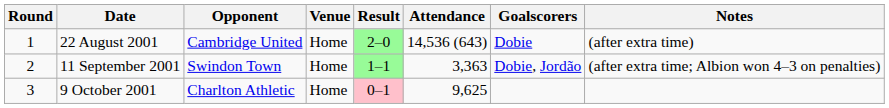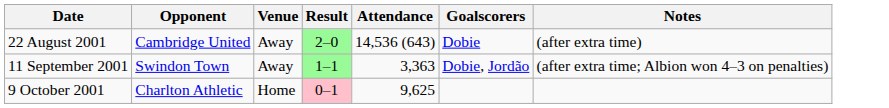 <table class="wikitable">
 <tr>
-<th>Round</th>
 <th>Date</th>
 <th>Opponent</th>
 <th>Venue</th>
 <th>Result</th>
 <th>Attendance</th>
 <th>Goalscorers</th>
 <th>Notes</th>
 </tr>
 <tr>
-<td align="center">1</td>
 <td>22 August 2001</td>
 <td><a href='#'>Cambridge United</a></td>
-<td>Home</td>
+<td>Away</td>
 <td align="center" bgcolor="PaleGreen">2–0</td>
 <td align="right">14,536 (643)</td>
 <td><a href='#'>Dobie</a></td>
 <td>(after extra time)</td>
 </tr>
 <tr>
-<td align="center">2</td>
 <td>11 September 2001</td>
 <td><a href='#'>Swindon Town</a></td>
-<td>Home</td>
+<td>Away</td>
 <td align="center" bgcolor="PaleGreen">1–1</td>
 <td align="right">3,363</td>
 <td><a href='#'>Dobie</a>, <a href='#'>Jordão</a></td>
 <td>(after extra time; Albion won 4–3 on penalties)</td>
 </tr>
 <tr>
-<td align="center">3</td>
 <td>9 October 2001</td>
 <td><a href='#'>Charlton Athletic</a></td>
 <td>Home</td>
 <td align="center" bgcolor="Pink">0–1</td>
 <td align="right">9,625</td>
 <td></td>
 <td></td>
 </tr>
 </table>
